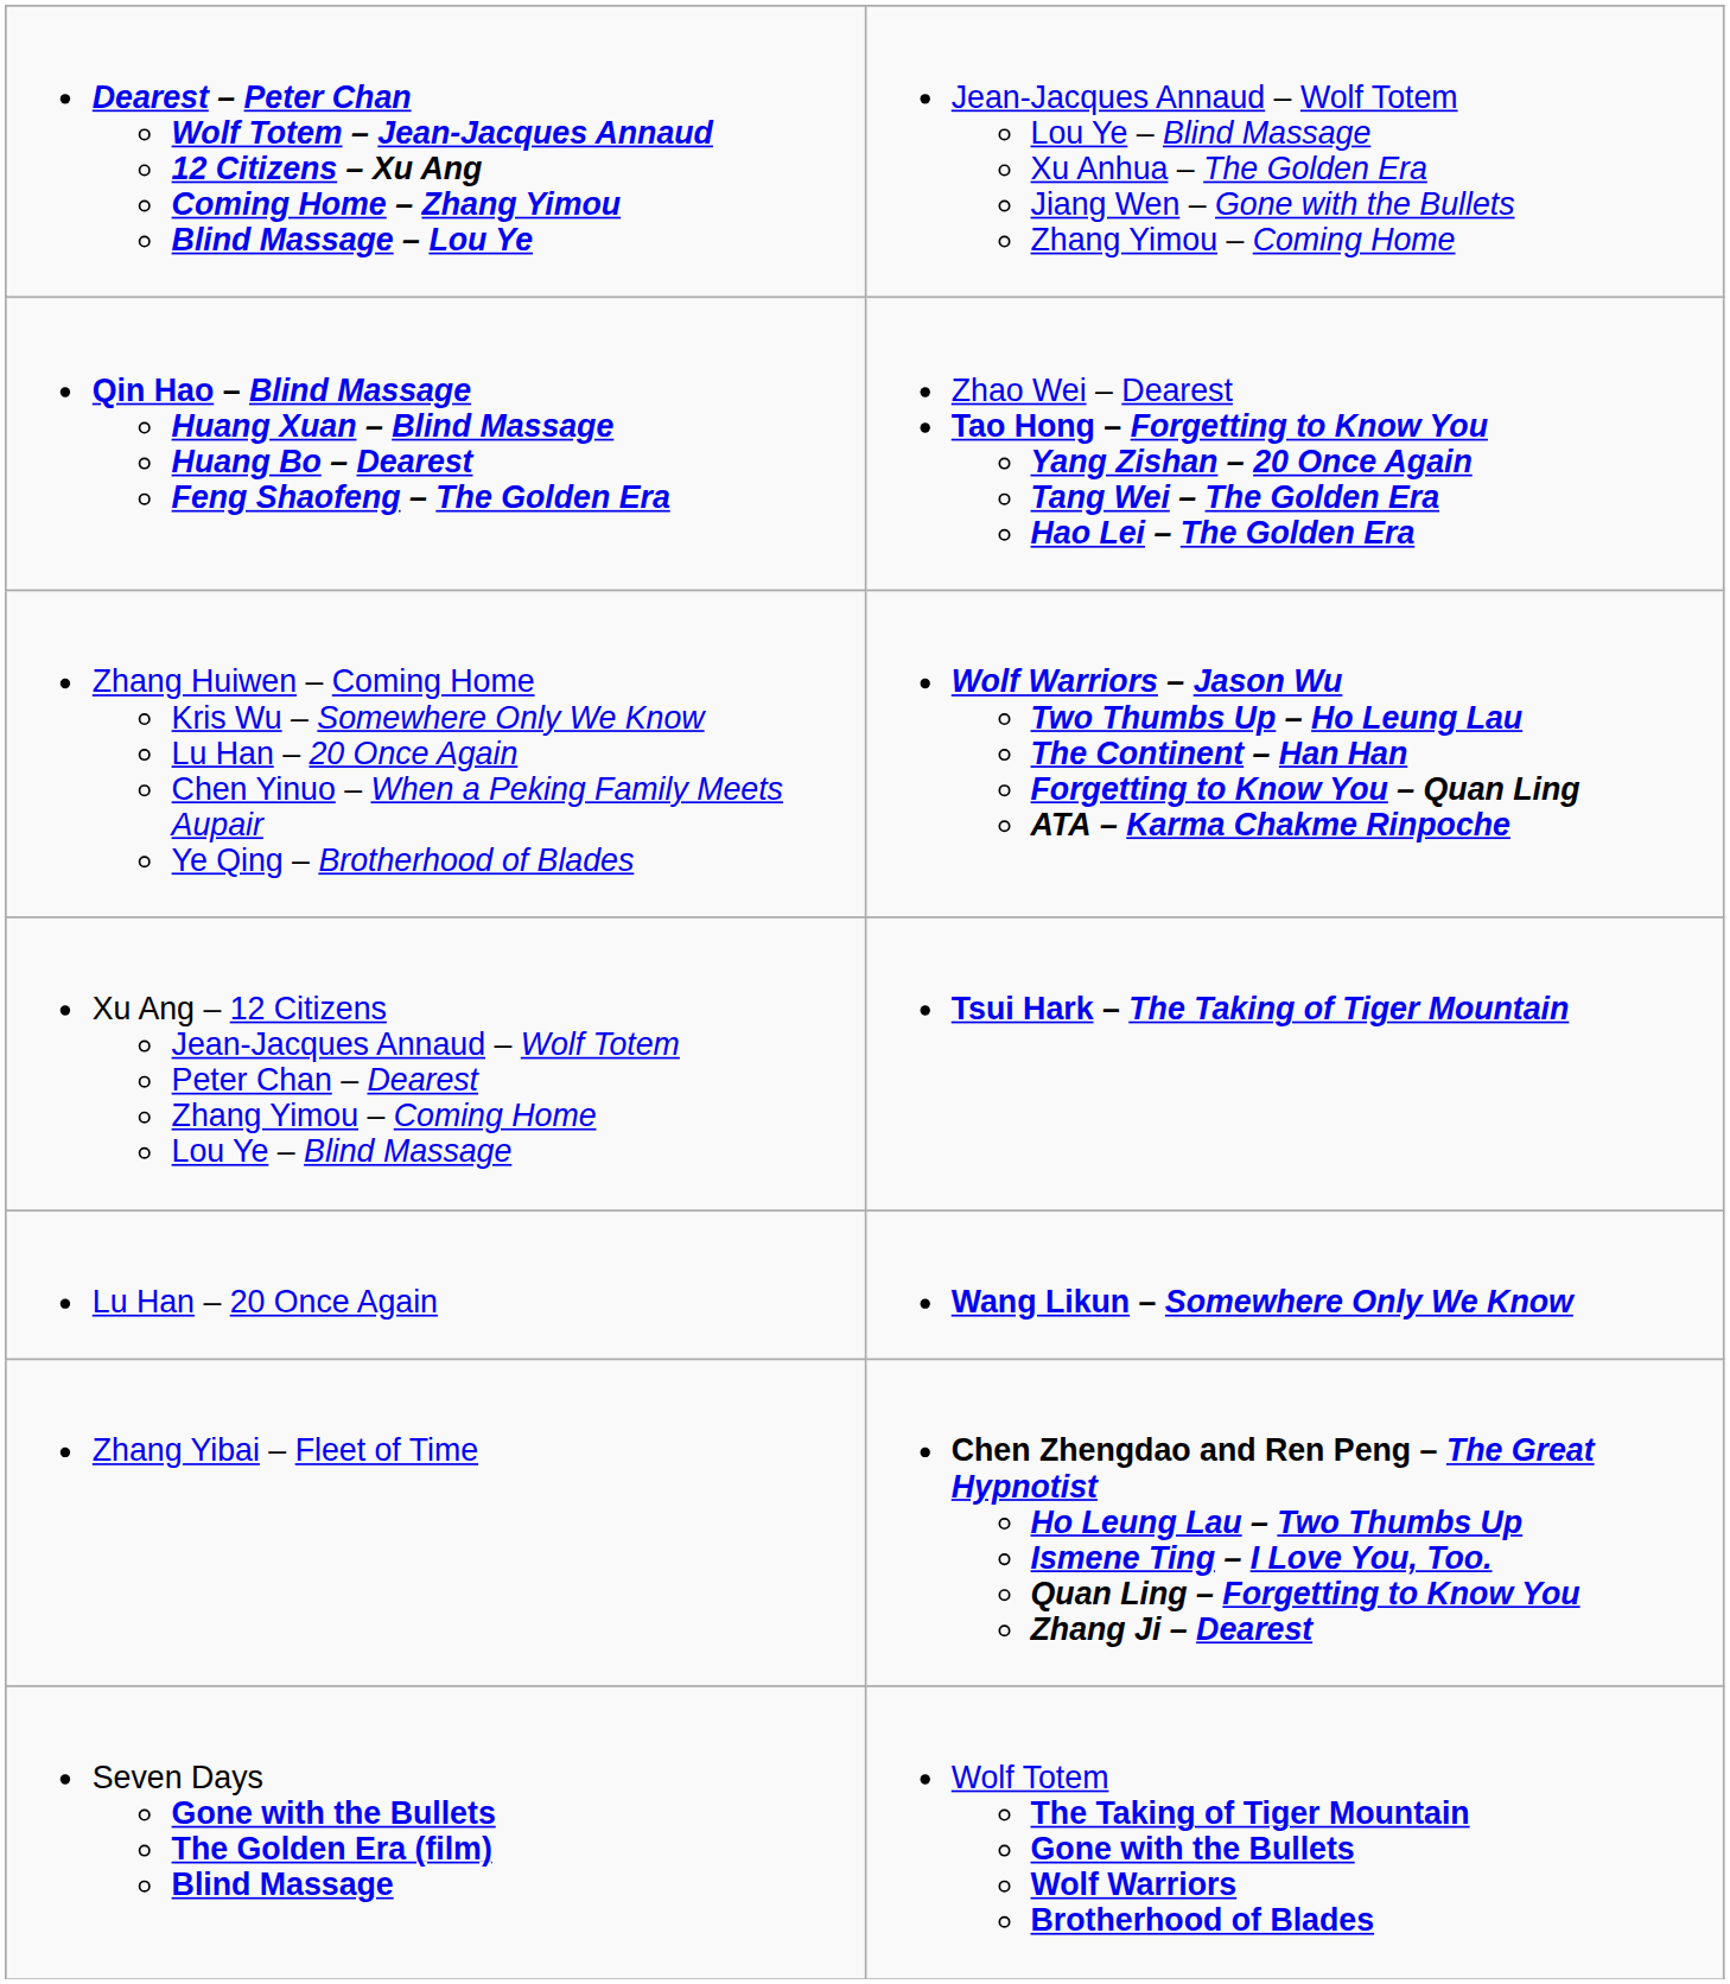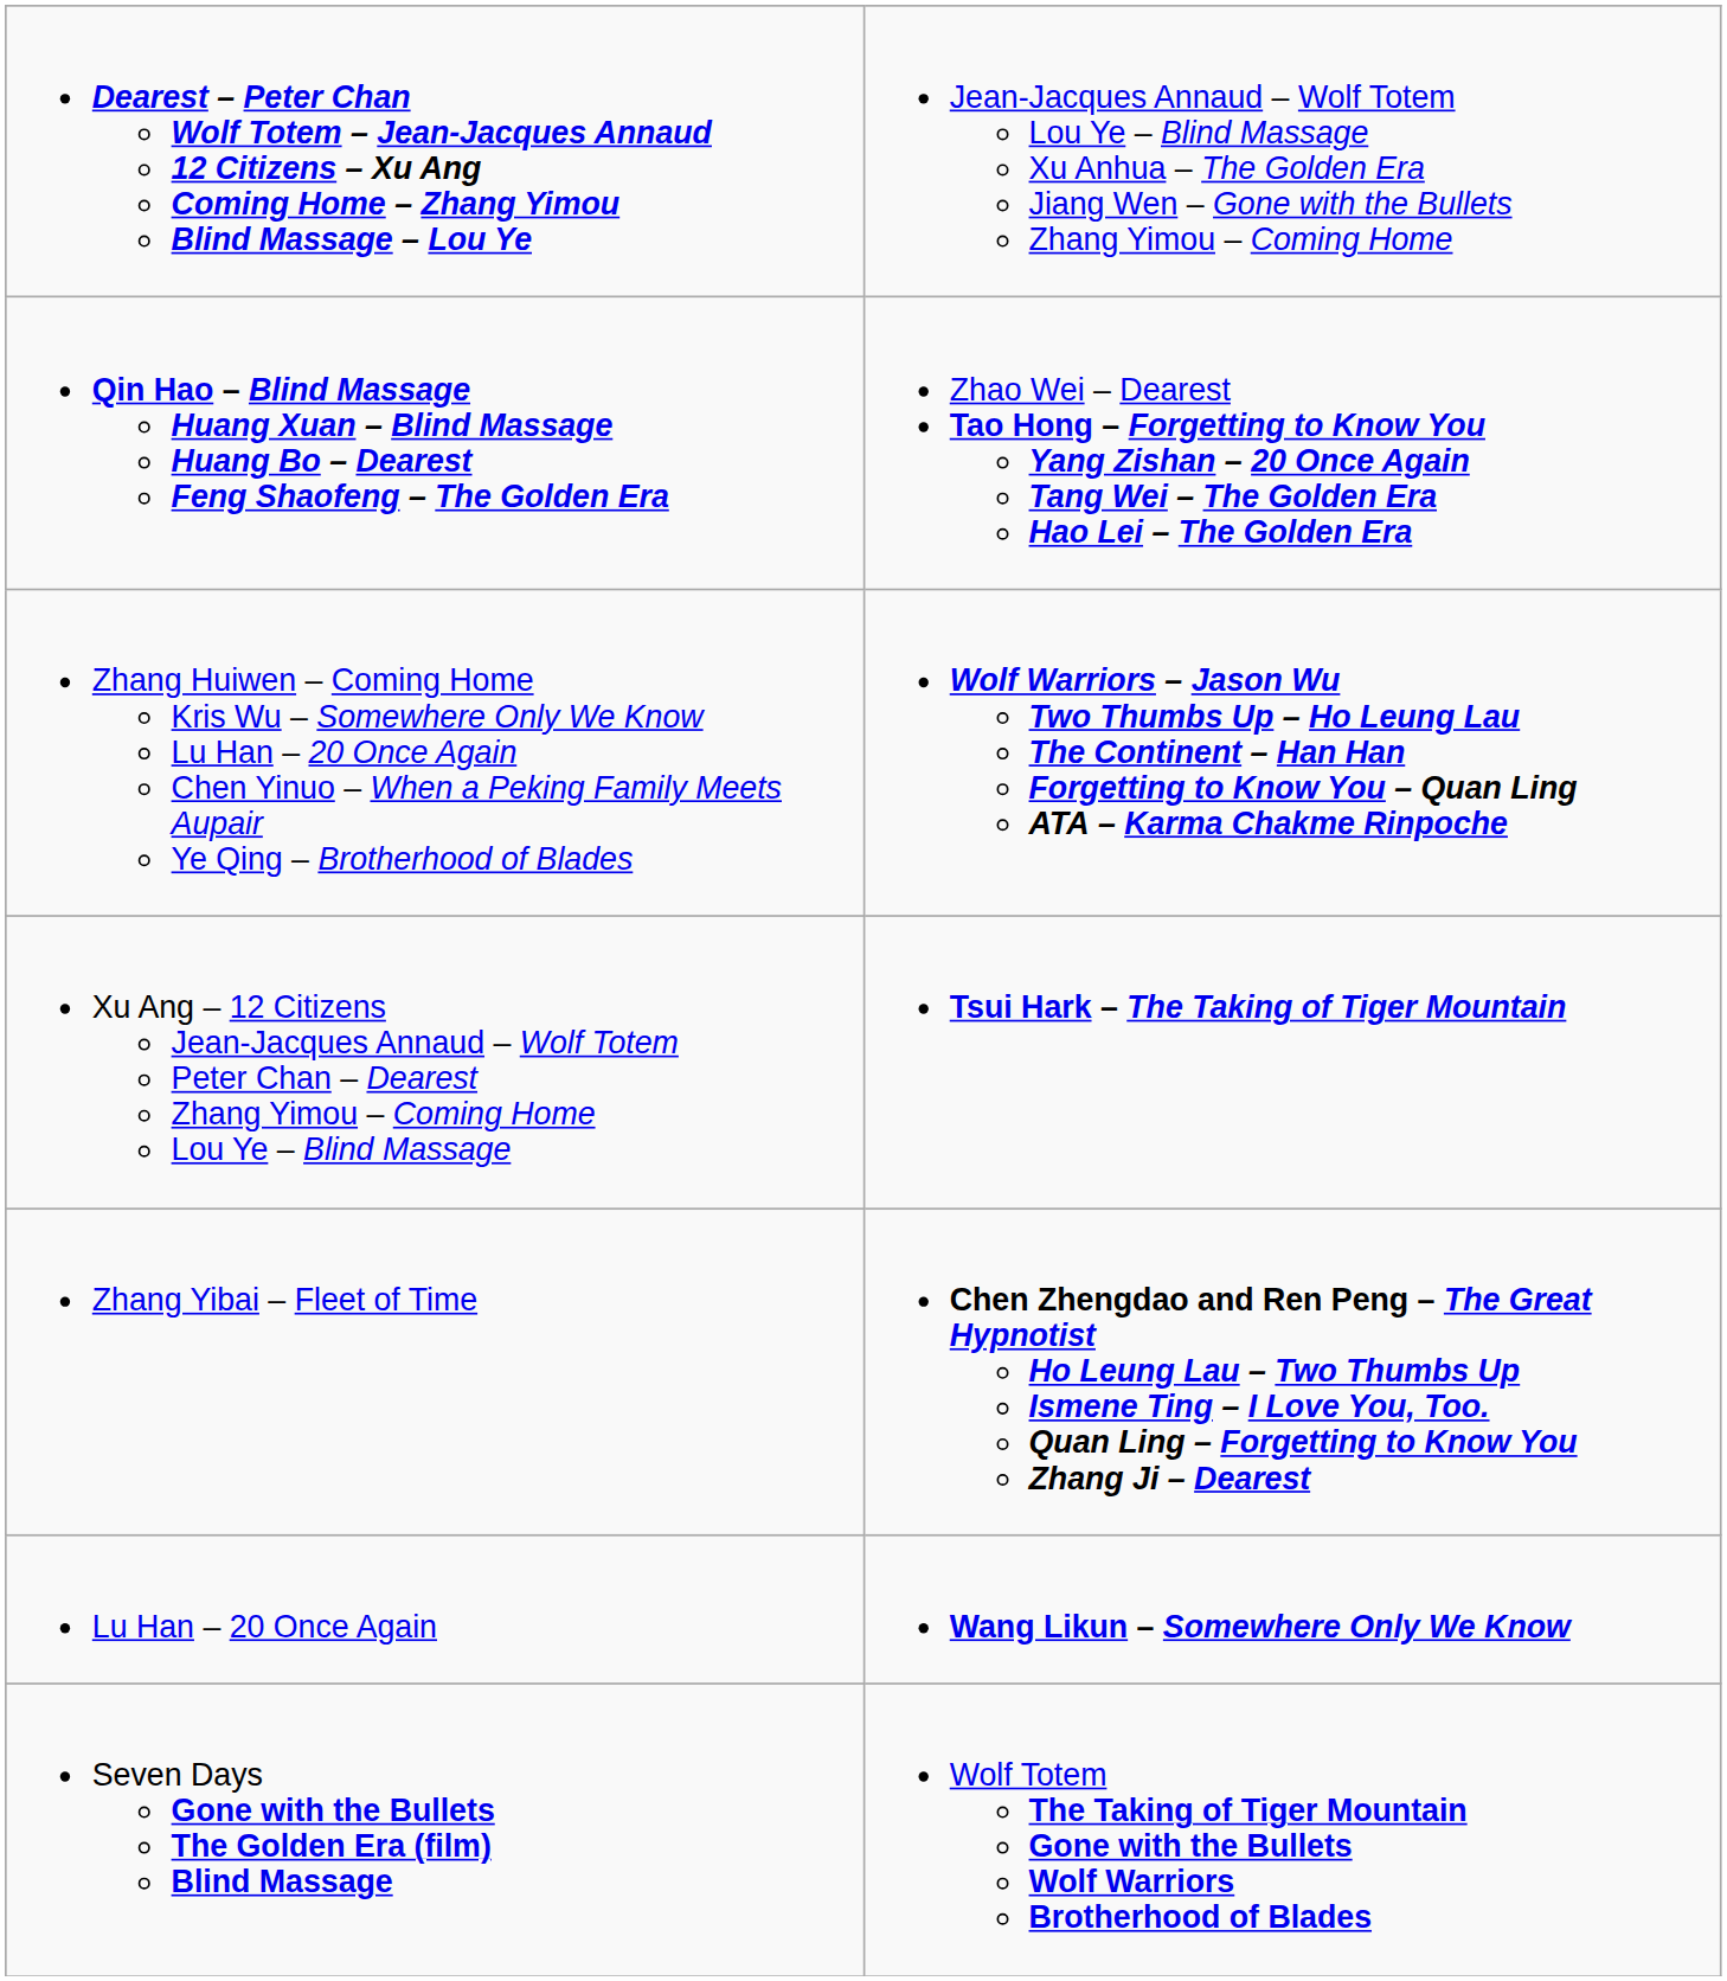 <table class=wikitable>
 <tr>
 <td valign="top" width="50%"><br><ul><li><strong><em><a href='#'>Dearest</a><em> – <a href='#'>Peter Chan</a><strong><ul><li></em><a href='#'>Wolf Totem</a><em> – <a href='#'>Jean-Jacques Annaud</a></li><li></em><a href='#'>12 Citizens</a><em> – Xu Ang</li><li></em><a href='#'>Coming Home</a><em> – <a href='#'>Zhang Yimou</a></li><li></em><a href='#'>Blind Massage</a><em> – <a href='#'>Lou Ye</a></li></ul></li></ul></td>
 <td valign="top" width="50%"><br><ul><li></strong><a href='#'>Jean-Jacques Annaud</a> – </em><a href='#'>Wolf Totem</a></em></strong><ul><li><a href='#'>Lou Ye</a> – <em><a href='#'>Blind Massage</a></em></li><li><a href='#'>Xu Anhua</a> – <em><a href='#'>The Golden Era</a></em></li><li><a href='#'>Jiang Wen</a> – <em><a href='#'>Gone with the Bullets</a></em></li><li><a href='#'>Zhang Yimou</a> – <em><a href='#'>Coming Home</a></em></li></ul></li></ul></td>
 </tr>
 <tr>
 <td valign="top" width="50%"><br><ul><li><strong><a href='#'>Qin Hao</a> – <em><a href='#'>Blind Massage</a><strong><em><ul><li><a href='#'>Huang Xuan</a> – </em><a href='#'>Blind Massage</a><em></li><li><a href='#'>Huang Bo</a> – </em><a href='#'>Dearest</a><em></li><li><a href='#'>Feng Shaofeng</a> – </em><a href='#'>The Golden Era</a><em></li></ul></li></ul></td>
 <td valign="top" width="50%"><br><ul><li></strong><a href='#'>Zhao Wei</a> – </em><a href='#'>Dearest</a></em></strong></li><li><strong><a href='#'>Tao Hong</a> – <em><a href='#'>Forgetting to Know You</a><strong><em><ul><li><a href='#'>Yang Zishan</a> – </em><a href='#'>20 Once Again</a><em></li><li><a href='#'>Tang Wei</a> – </em><a href='#'>The Golden Era</a><em></li><li><a href='#'>Hao Lei</a> – </em><a href='#'>The Golden Era</a><em></li></ul></li></ul></td>
 </tr>
 <tr>
 <td valign="top" width="50%"><br><ul><li></em></strong><a href='#'>Zhang Huiwen</a></em> – <a href='#'>Coming Home</a></strong><ul><li><a href='#'>Kris Wu</a> – <em><a href='#'>Somewhere Only We Know</a></em></li><li><a href='#'>Lu Han</a> – <em><a href='#'>20 Once Again</a></em></li><li><a href='#'>Chen Yinuo</a> – <em><a href='#'>When a Peking Family Meets Aupair</a></em></li><li><a href='#'>Ye Qing</a> – <em><a href='#'>Brotherhood of Blades</a></em></li></ul></li></ul></td>
 <td valign="top" width="50%"><br><ul><li><strong><em><a href='#'>Wolf Warriors</a><em> – <a href='#'>Jason Wu</a><strong><ul><li></em><a href='#'>Two Thumbs Up</a><em> – <a href='#'>Ho Leung Lau</a></li><li></em><a href='#'>The Continent</a><em> – <a href='#'>Han Han</a></li><li></em><a href='#'>Forgetting to Know You</a><em> – Quan Ling</li><li></em>ATA<em> – <a href='#'>Karma Chakme Rinpoche</a></li></ul></li></ul></td>
 </tr>
 <tr>
 <td valign="top" width="50%"><br><ul><li></strong>Xu Ang – </em><a href='#'>12 Citizens</a></em></strong><ul><li><a href='#'>Jean-Jacques Annaud</a> – <em><a href='#'>Wolf Totem</a></em></li><li><a href='#'>Peter Chan</a> – <em><a href='#'>Dearest</a></em></li><li><a href='#'>Zhang Yimou</a> – <em><a href='#'>Coming Home</a></em></li><li><a href='#'>Lou Ye</a> – <em><a href='#'>Blind Massage</a></em></li></ul></li></ul></td>
 <td valign="top" width="50%"><br><ul><li><strong><a href='#'>Tsui Hark</a> – <em><a href='#'>The Taking of Tiger Mountain</a><strong><em></li></ul></td>
 </tr>
 <tr>
+<td valign="top" width="50%"><br><ul><li></strong><a href='#'>Zhang Yibai</a> – </em><a href='#'>Fleet of Time</a></em></strong></li></ul></td>
+<td valign="top" width="50%"><br><ul><li><strong>Chen Zhengdao and Ren Peng – <em><a href='#'>The Great Hypnotist</a><strong><em><ul><li><a href='#'>Ho Leung Lau</a> – </em><a href='#'>Two Thumbs Up</a><em></li><li><a href='#'>Ismene Ting</a> – </em><a href='#'>I Love You, Too.</a><em></li><li>Quan Ling – </em><a href='#'>Forgetting to Know You</a><em></li><li>Zhang Ji – </em><a href='#'>Dearest</a><em></li></ul></li></ul></td>
+</tr>
+<tr>
 <td valign="top" width="50%"><br><ul><li></strong><a href='#'>Lu Han</a> – </em><a href='#'>20 Once Again</a></em></strong></li></ul></td>
 <td valign="top" width="50%"><br><ul><li><strong><a href='#'>Wang Likun</a> – <em><a href='#'>Somewhere Only We Know</a><strong><em></li></ul></td>
-</tr>
-<tr>
-<td valign="top" width="50%"><br><ul><li></strong><a href='#'>Zhang Yibai</a> – </em><a href='#'>Fleet of Time</a></em></strong></li></ul></td>
-<td valign="top" width="50%"><br><ul><li><strong>Chen Zhengdao and Ren Peng – <em><a href='#'>The Great Hypnotist</a><strong><em><ul><li><a href='#'>Ho Leung Lau</a> – </em><a href='#'>Two Thumbs Up</a><em></li><li><a href='#'>Ismene Ting</a> – </em><a href='#'>I Love You, Too.</a><em></li><li>Quan Ling – </em><a href='#'>Forgetting to Know You</a><em></li><li>Zhang Ji – </em><a href='#'>Dearest</a><em></li></ul></li></ul></td>
 </tr>
 <tr>
 <td valign="top" width="50%"><br><ul><li></em></strong>Seven Days<strong><em><ul><li></em><a href='#'>Gone with the Bullets</a><em></li><li></em><a href='#'>The Golden Era (film)</a><em></li><li></em><a href='#'>Blind Massage</a><em></li></ul></li></ul></td>
 <td valign="top" width="50%"><br><ul><li></em></strong><a href='#'>Wolf Totem</a><strong><em><ul><li></em><a href='#'>The Taking of Tiger Mountain</a><em></li><li></em><a href='#'>Gone with the Bullets</a><em></li><li></em><a href='#'>Wolf Warriors</a><em></li><li></em><a href='#'>Brotherhood of Blades</a><em></li></ul></li></ul></td>
 </tr>
 </table>
